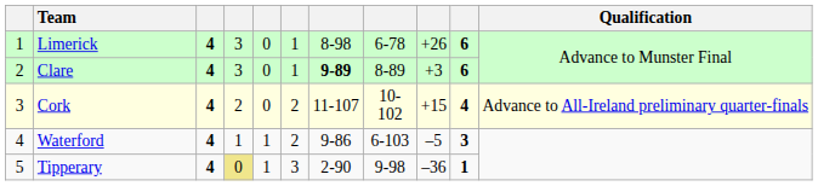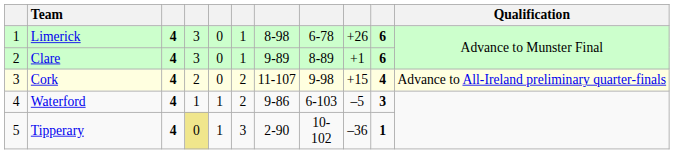 <table class="wikitable" style="text-align:center">
 <tr>
 <th width="20"></th>
 <th width="150" style="text-align:left;">Team</th>
 <th width="20"></th>
 <th width="20"></th>
 <th width="20"></th>
 <th width="20"></th>
 <th width="45"></th>
 <th width="45"></th>
 <th width="20"></th>
 <th width="20"></th>
 <th>Qualification</th>
 </tr>
 <tr style="background:#ccffcc">
 <td>1</td>
 <td style="text-align:left"> <a href='#'>Limerick</a></td>
 <td><strong>4</strong></td>
 <td>3</td>
 <td>0</td>
 <td>1</td>
 <td>8-98</td>
 <td>6-78</td>
 <td>+26</td>
 <td><strong>6</strong></td>
 <td rowspan="2">Advance to Munster Final</td>
 </tr>
 <tr style="background:#ccffcc">
 <td>2</td>
 <td style="text-align:left"> <a href='#'>Clare</a></td>
 <td><strong>4</strong></td>
 <td>3</td>
 <td>0</td>
 <td>1</td>
-<td><strong>9-89</strong></td>
+<td>9-89</td>
 <td>8-89</td>
-<td>+3</td>
+<td>+1</td>
 <td><strong>6</strong></td>
 </tr>
 <tr style="background:#FFFFE0">
 <td>3</td>
 <td style="text-align:left"> <a href='#'>Cork</a></td>
 <td><strong>4</strong></td>
 <td>2</td>
 <td>0</td>
 <td>2</td>
 <td>11-107</td>
-<td>10-102</td>
+<td>9-98</td>
 <td>+15</td>
 <td><strong>4</strong></td>
 <td>Advance to <a href='#'>All-Ireland preliminary quarter-finals</a></td>
 </tr>
 <tr>
 <td>4</td>
 <td style="text-align:left"> <a href='#'>Waterford</a></td>
 <td><strong>4</strong></td>
 <td>1</td>
 <td>1</td>
 <td>2</td>
 <td>9-86</td>
 <td>6-103</td>
 <td>–5</td>
 <td><strong>3</strong></td>
 <td rowspan="2"></td>
 </tr>
 <tr>
 <td>5</td>
 <td style="text-align:left"> <a href='#'>Tipperary</a></td>
 <td><strong>4</strong></td>
 <td style="background: khaki;">0</td>
 <td>1</td>
 <td>3</td>
 <td>2-90</td>
-<td>9-98</td>
+<td>10-102</td>
 <td>–36</td>
 <td><strong>1</strong></td>
 </tr>
 </table>
